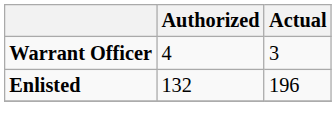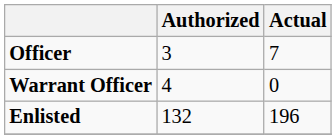 <table class="wikitable">
 <tr>
 <th></th>
 <th>Authorized</th>
 <th>Actual</th>
 </tr>
 <tr>
+<td><strong>Officer</strong></td>
+<td>3</td>
+<td>7</td>
+</tr>
+<tr>
 <td><strong>Warrant Officer</strong></td>
 <td>4</td>
-<td>3</td>
+<td>0</td>
 </tr>
 <tr>
 <td><strong>Enlisted</strong></td>
 <td>132</td>
 <td>196</td>
 </tr>
 <tr>
 </tr>
 </table>
